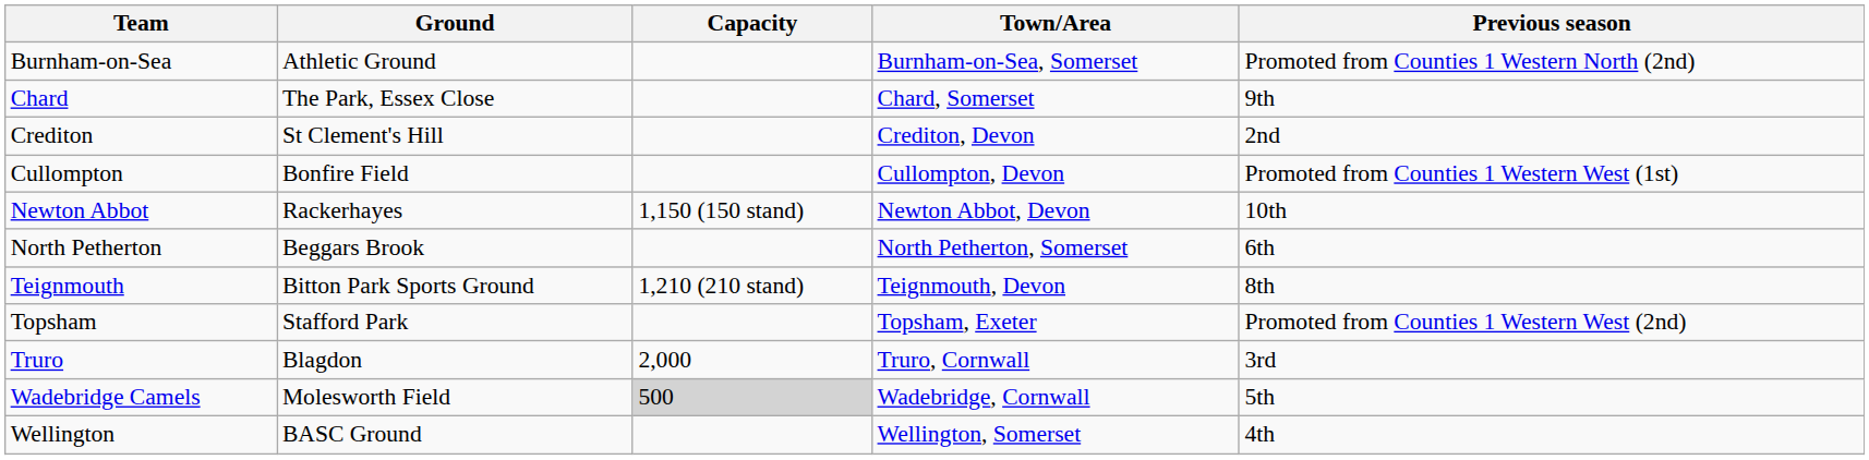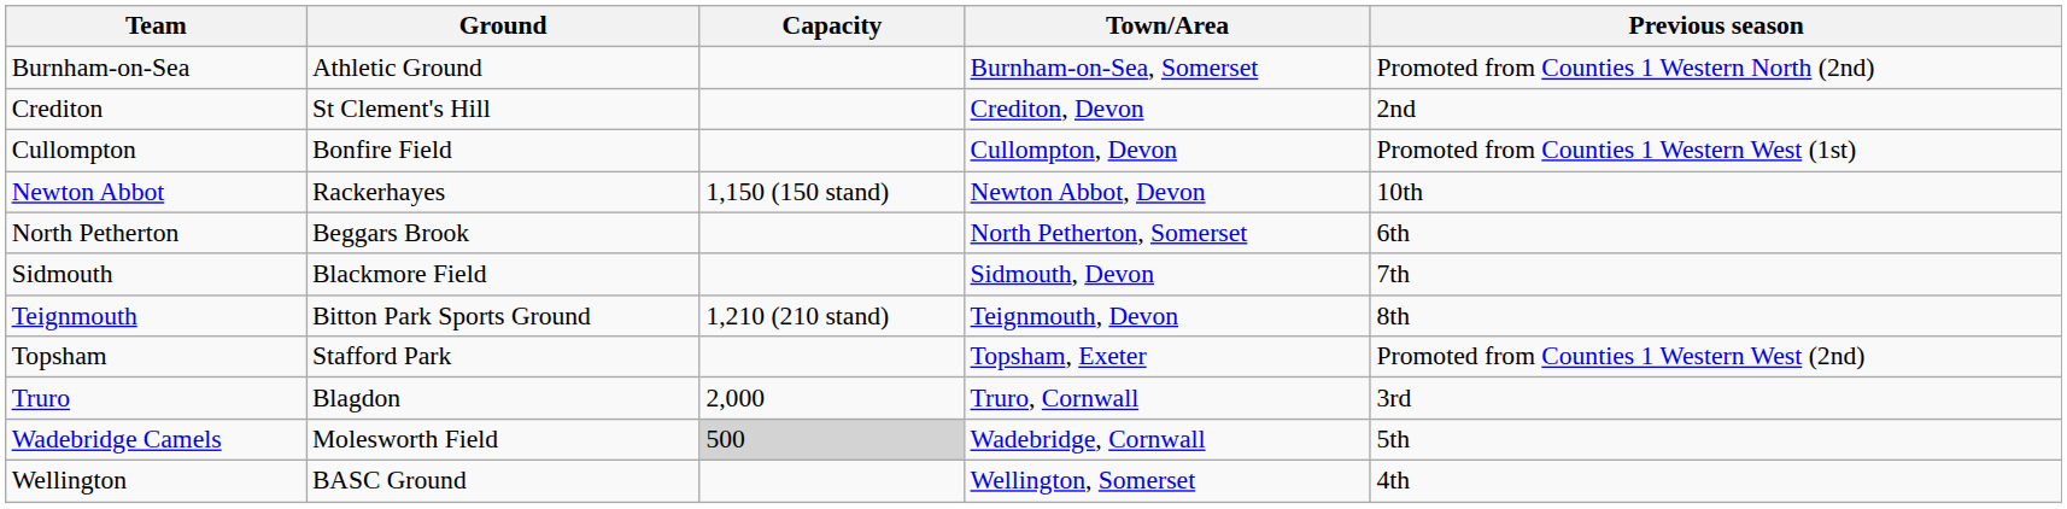 <table class="wikitable sortable" width=100%>
 <tr>
 <th>Team</th>
 <th>Ground</th>
 <th>Capacity</th>
 <th>Town/Area</th>
 <th>Previous season</th>
 </tr>
 <tr>
 <td>Burnham-on-Sea</td>
 <td>Athletic Ground</td>
 <td></td>
 <td><a href='#'>Burnham-on-Sea</a>, <a href='#'>Somerset</a></td>
 <td>Promoted from <a href='#'>Counties 1 Western North</a> (2nd)</td>
-</tr>
-<tr>
-<td><a href='#'>Chard</a></td>
-<td>The Park, Essex Close</td>
-<td></td>
-<td><a href='#'>Chard</a>,  <a href='#'>Somerset</a></td>
-<td>9th</td>
 </tr>
 <tr>
 <td>Crediton</td>
 <td>St Clement's Hill</td>
 <td></td>
 <td><a href='#'>Crediton</a>, <a href='#'>Devon</a></td>
 <td>2nd</td>
 </tr>
 <tr>
 <td>Cullompton</td>
 <td>Bonfire Field</td>
 <td></td>
 <td><a href='#'>Cullompton</a>, <a href='#'>Devon</a></td>
 <td>Promoted from <a href='#'>Counties 1 Western West</a> (1st)</td>
 </tr>
 <tr>
 <td><a href='#'>Newton Abbot</a></td>
 <td>Rackerhayes</td>
 <td>1,150 (150 stand)</td>
 <td><a href='#'>Newton Abbot</a>, <a href='#'>Devon</a></td>
 <td>10th</td>
 </tr>
 <tr>
 <td>North Petherton</td>
 <td>Beggars Brook</td>
 <td></td>
 <td><a href='#'>North Petherton</a>, <a href='#'>Somerset</a></td>
 <td>6th</td>
+</tr>
+<tr>
+<td>Sidmouth</td>
+<td>Blackmore Field</td>
+<td></td>
+<td><a href='#'>Sidmouth</a>, <a href='#'>Devon</a></td>
+<td>7th</td>
 </tr>
 <tr>
 <td><a href='#'>Teignmouth</a></td>
 <td>Bitton Park Sports Ground</td>
 <td>1,210 (210 stand)</td>
 <td><a href='#'>Teignmouth</a>, <a href='#'>Devon</a></td>
 <td>8th</td>
 </tr>
 <tr>
 <td>Topsham</td>
 <td>Stafford Park</td>
 <td></td>
 <td><a href='#'>Topsham</a>, <a href='#'>Exeter</a></td>
 <td>Promoted from <a href='#'>Counties 1 Western West</a> (2nd)</td>
 </tr>
 <tr>
 <td><a href='#'>Truro</a></td>
 <td>Blagdon</td>
 <td>2,000</td>
 <td><a href='#'>Truro</a>, <a href='#'>Cornwall</a></td>
 <td>3rd</td>
 </tr>
 <tr>
 <td><a href='#'>Wadebridge Camels</a></td>
 <td>Molesworth Field</td>
 <td style="background: lightgrey;">500</td>
 <td><a href='#'>Wadebridge</a>, <a href='#'>Cornwall</a></td>
 <td>5th</td>
 </tr>
 <tr>
 <td>Wellington</td>
 <td>BASC Ground</td>
 <td></td>
 <td><a href='#'>Wellington</a>, <a href='#'>Somerset</a></td>
 <td>4th</td>
 </tr>
 </table>
